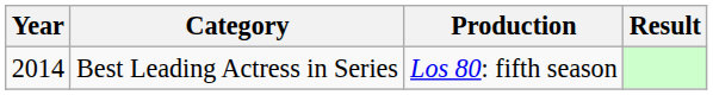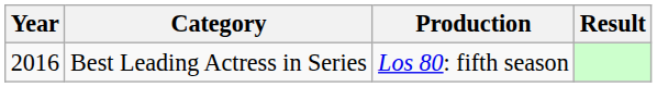 <table class="wikitable">
 <tr>
 <th>Year</th>
 <th>Category</th>
 <th>Production</th>
 <th>Result</th>
 </tr>
 <tr>
-<td>2014</td>
+<td>2016</td>
 <td>Best Leading Actress in Series</td>
 <td><em><a href='#'>Los 80</a></em>: fifth season</td>
 <td style="background-color: #CFC"></td>
 </tr>
 </table>
